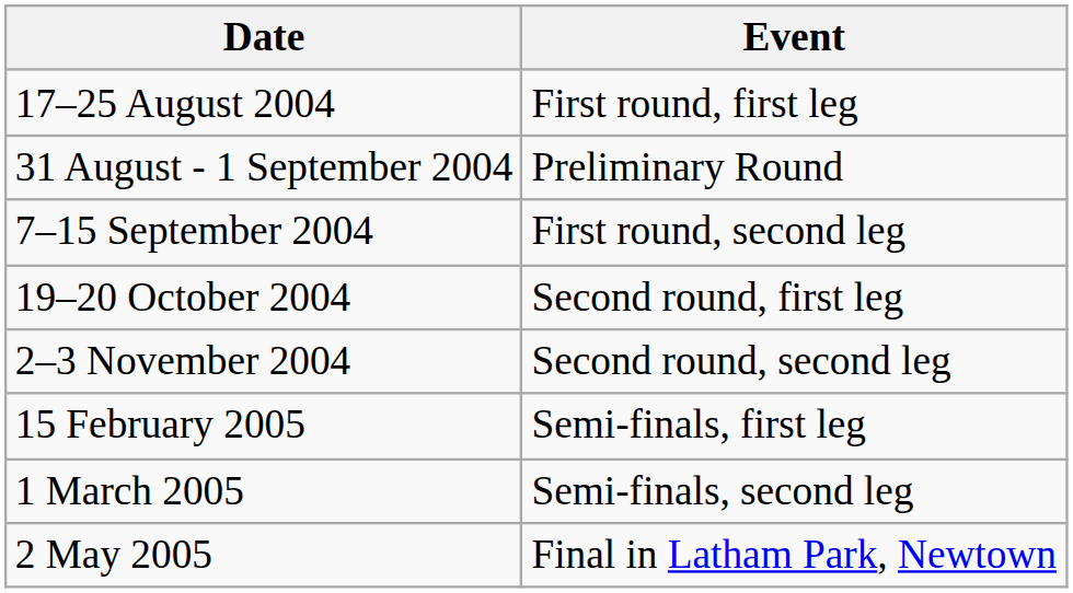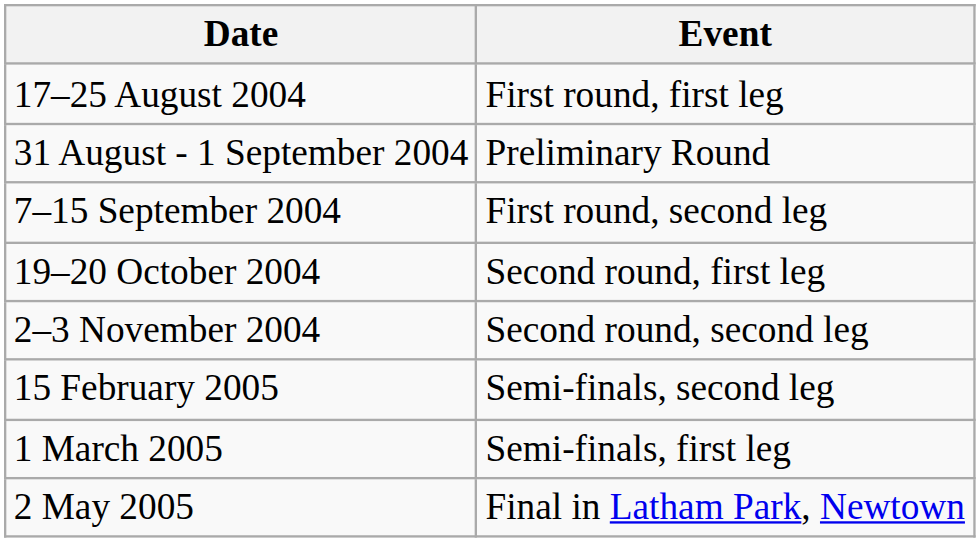 <table class="wikitable">
 <tr>
 <th>Date</th>
 <th>Event</th>
 </tr>
 <tr>
 <td>17–25 August 2004</td>
 <td>First round, first leg</td>
 </tr>
 <tr>
 <td>31 August - 1 September 2004</td>
 <td>Preliminary Round</td>
 </tr>
 <tr>
 <td>7–15 September 2004</td>
 <td>First round, second leg</td>
 </tr>
 <tr>
 <td>19–20 October 2004</td>
 <td>Second round, first leg</td>
 </tr>
 <tr>
 <td>2–3 November 2004</td>
 <td>Second round, second leg</td>
 </tr>
 <tr>
 <td>15 February 2005</td>
-<td>Semi-finals, first leg</td>
+<td>Semi-finals, second leg</td>
 </tr>
 <tr>
 <td>1 March 2005</td>
-<td>Semi-finals, second leg</td>
+<td>Semi-finals, first leg</td>
 </tr>
 <tr>
 <td>2 May 2005</td>
 <td>Final in <a href='#'>Latham Park</a>, <a href='#'>Newtown</a></td>
 </tr>
 </table>
